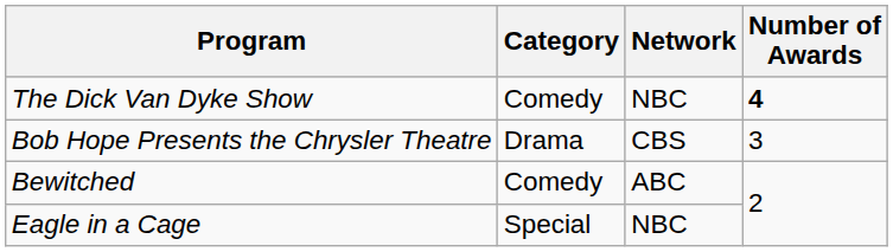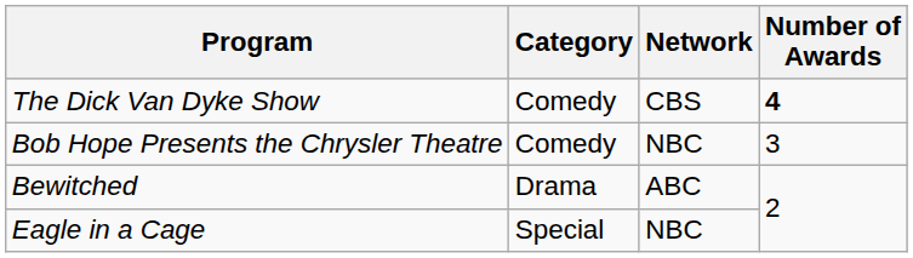 <table class="wikitable">
 <tr>
 <th>Program</th>
 <th>Category</th>
 <th>Network</th>
 <th>Number of<br>Awards</th>
 </tr>
 <tr>
 <td><em>The Dick Van Dyke Show</em></td>
 <td>Comedy</td>
-<td>NBC</td>
+<td>CBS</td>
 <td><strong>4</strong></td>
 </tr>
 <tr>
 <td><em>Bob Hope Presents the Chrysler Theatre</em></td>
-<td>Drama</td>
-<td>CBS</td>
+<td>Comedy</td>
+<td>NBC</td>
 <td>3</td>
 </tr>
 <tr>
 <td><em>Bewitched</em></td>
-<td>Comedy</td>
+<td>Drama</td>
 <td>ABC</td>
 <td rowspan="2">2</td>
 </tr>
 <tr>
 <td><em>Eagle in a Cage</em></td>
 <td>Special</td>
 <td>NBC</td>
 </tr>
 </table>
